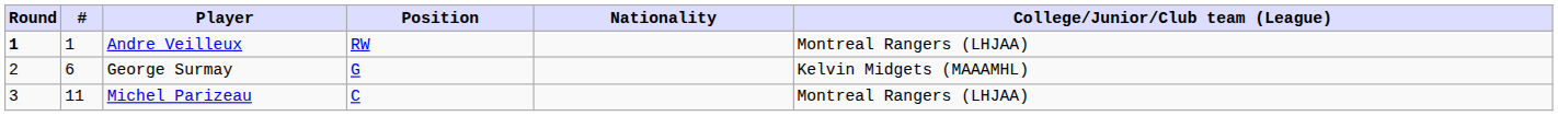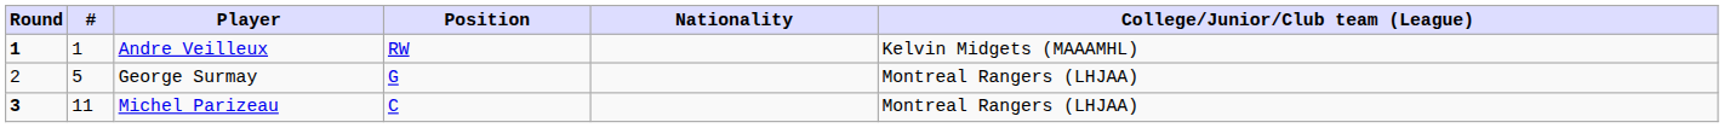 <table class="wikitable">
 <tr>
 <th style="background:#ddf; width:2.00%;">Round</th>
 <th style="background:#ddf; width:2.75%;">#</th>
 <th style="background:#ddf; width:16.0%;">Player</th>
 <th style="background:#ddf; width:12.25%;">Position</th>
 <th style="background:#ddf; width:17.0%;">Nationality</th>
 <th style="background:#ddf; width:100.0%;">College/Junior/Club team (League)</th>
 </tr>
 <tr>
 <td><strong>1</strong></td>
 <td>1</td>
 <td><a href='#'>Andre Veilleux</a></td>
 <td><a href='#'>RW</a></td>
 <td></td>
+<td>Kelvin Midgets (MAAAMHL)</td>
+</tr>
+<tr>
+<td>2</td>
+<td>5</td>
+<td>George Surmay</td>
+<td><a href='#'>G</a></td>
+<td></td>
 <td>Montreal Rangers (LHJAA)</td>
 </tr>
 <tr>
-<td>2</td>
-<td>6</td>
-<td>George Surmay</td>
-<td><a href='#'>G</a></td>
-<td></td>
-<td>Kelvin Midgets (MAAAMHL)</td>
-</tr>
-<tr>
-<td>3</td>
+<td><strong>3</strong></td>
 <td>11</td>
 <td><a href='#'>Michel Parizeau</a></td>
 <td><a href='#'>C</a></td>
 <td></td>
 <td>Montreal Rangers (LHJAA)</td>
 </tr>
 </table>
